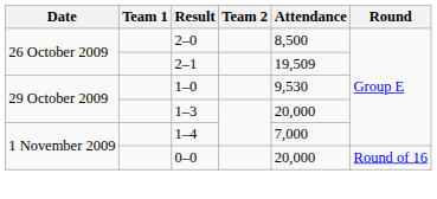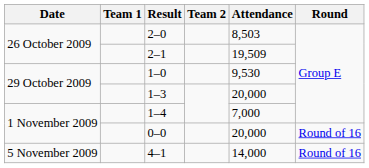 <table class="wikitable" style="text-align: left;">
 <tr>
 <th>Date</th>
 <th>Team 1</th>
 <th>Result</th>
 <th>Team 2</th>
 <th>Attendance</th>
 <th>Round</th>
 </tr>
 <tr>
 <td rowspan=2>26 October 2009</td>
 <td></td>
 <td>2–0</td>
 <td></td>
-<td>8,500</td>
+<td>8,503</td>
 <td rowspan=5><a href='#'>Group E</a></td>
 </tr>
 <tr>
 <td></td>
 <td>2–1</td>
 <td></td>
 <td>19,509</td>
 </tr>
 <tr>
 <td rowspan=2>29 October 2009</td>
 <td></td>
 <td>1–0</td>
 <td></td>
 <td>9,530</td>
 </tr>
 <tr>
 <td></td>
 <td>1–3</td>
 <td rowspan=2></td>
 <td>20,000</td>
 </tr>
 <tr>
 <td rowspan=2>1 November 2009</td>
 <td></td>
 <td>1–4</td>
 <td>7,000</td>
 </tr>
 <tr>
 <td></td>
 <td>0–0</td>
 <td></td>
 <td>20,000</td>
 <td><a href='#'>Round of 16</a></td>
 </tr>
+<tr>
+<td>5 November 2009</td>
+<td></td>
+<td>4–1</td>
+<td></td>
+<td>14,000</td>
+<td><a href='#'>Round of 16</a></td>
+</tr>
 </table>
